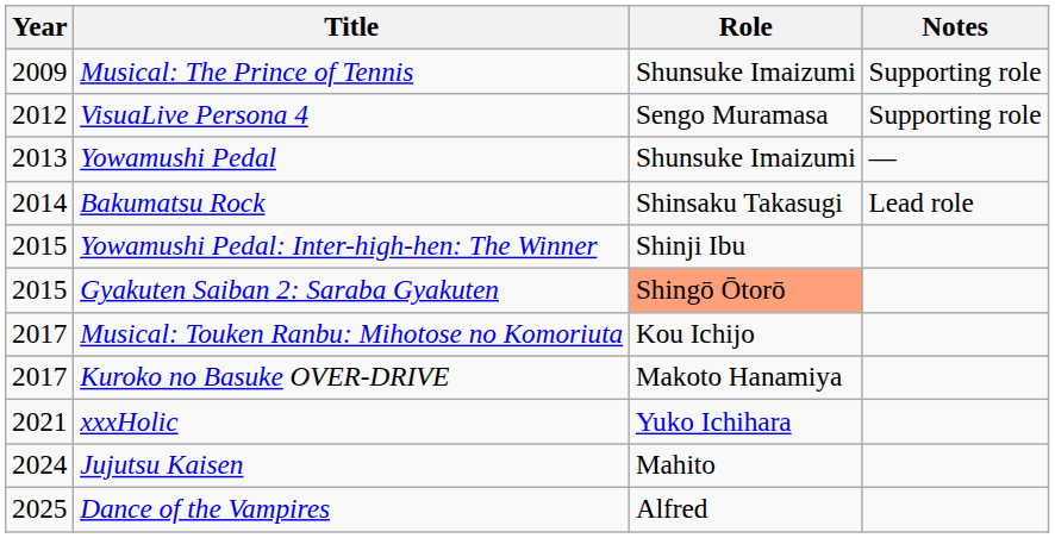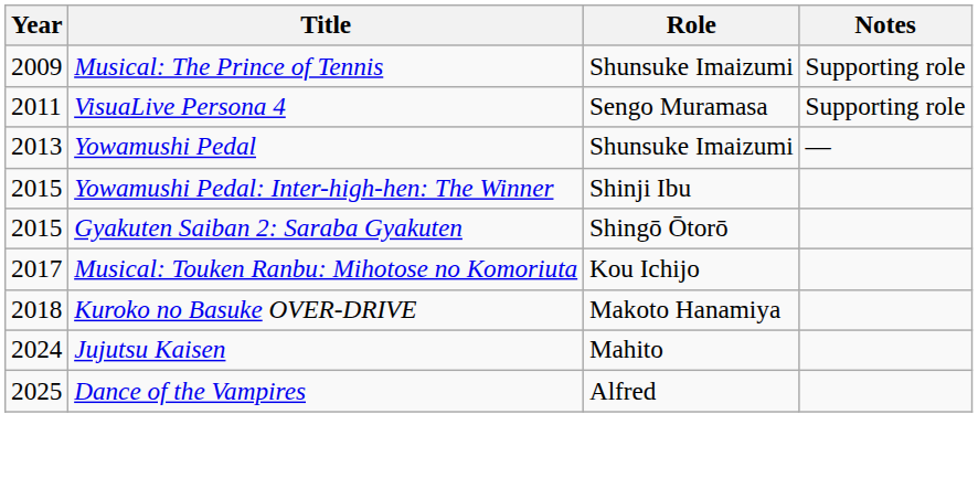 <table class="wikitable sortable">
 <tr>
 <th>Year</th>
 <th>Title</th>
 <th>Role</th>
 <th class="unsortable">Notes</th>
 </tr>
 <tr>
 <td>2009</td>
 <td><em><a href='#'>Musical: The Prince of Tennis</a></em></td>
 <td>Shunsuke Imaizumi</td>
 <td>Supporting role</td>
 </tr>
 <tr>
-<td>2012</td>
+<td>2011</td>
 <td><em><a href='#'>VisuaLive Persona 4</a></em></td>
 <td>Sengo Muramasa</td>
 <td>Supporting role</td>
 </tr>
 <tr>
 <td>2013</td>
 <td><em><a href='#'>Yowamushi Pedal</a></em></td>
 <td>Shunsuke Imaizumi</td>
 <td>—</td>
 </tr>
 <tr>
-<td>2014</td>
-<td><em><a href='#'>Bakumatsu Rock</a></em></td>
-<td>Shinsaku Takasugi</td>
-<td>Lead role</td>
-</tr>
-<tr>
 <td>2015</td>
 <td><em><a href='#'>Yowamushi Pedal: Inter-high-hen: The Winner</a></em></td>
 <td>Shinji Ibu</td>
 <td></td>
 </tr>
 <tr>
 <td>2015</td>
 <td><em><a href='#'>Gyakuten Saiban 2: Saraba Gyakuten</a></em></td>
-<td style="background: lightsalmon;">Shingō Ōtorō</td>
+<td>Shingō Ōtorō</td>
 <td></td>
 </tr>
 <tr>
 <td>2017</td>
 <td><em><a href='#'>Musical: Touken Ranbu: Mihotose no Komoriuta</a></em></td>
 <td>Kou Ichijo</td>
 <td></td>
 </tr>
 <tr>
-<td>2017</td>
+<td>2018</td>
 <td><em><a href='#'>Kuroko no Basuke</a> OVER-DRIVE</em></td>
 <td>Makoto Hanamiya</td>
-<td></td>
-</tr>
-<tr>
-<td>2021</td>
-<td><em><a href='#'>xxxHolic</a></em></td>
-<td><a href='#'>Yuko Ichihara</a></td>
 <td></td>
 </tr>
 <tr>
 <td>2024</td>
 <td><em><a href='#'>Jujutsu Kaisen</a></em></td>
 <td>Mahito</td>
 <td></td>
 </tr>
 <tr>
 <td>2025</td>
 <td><a href='#'><em>Dance of the Vampires</em></a></td>
 <td>Alfred</td>
 <td></td>
 </tr>
 </table>
